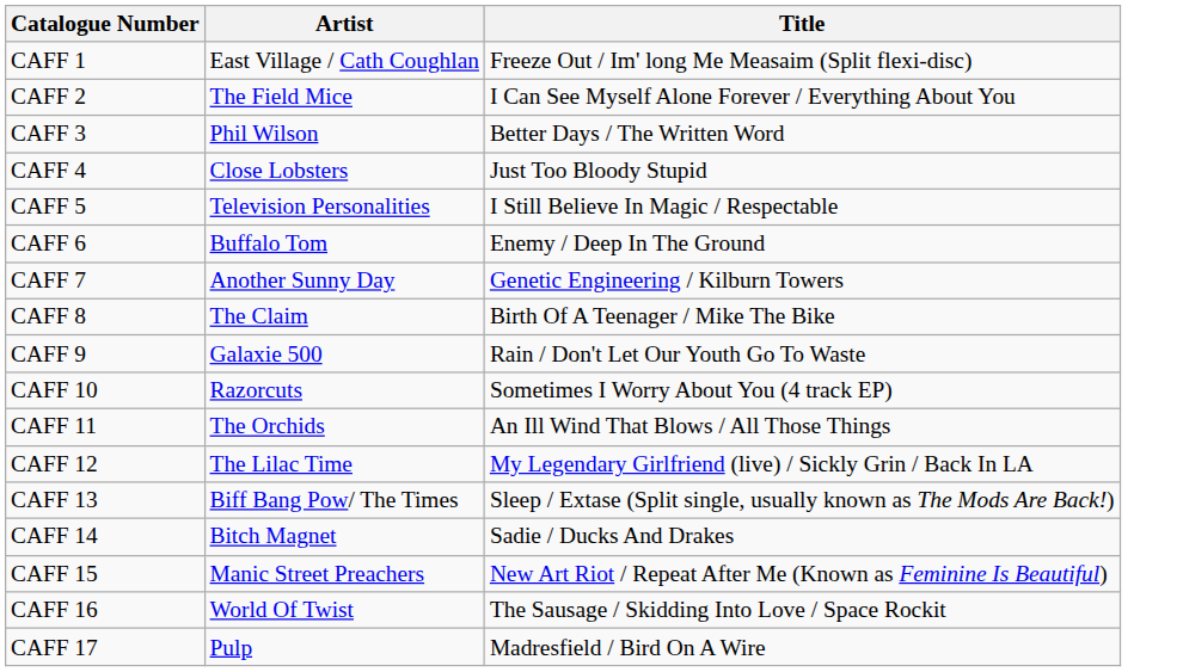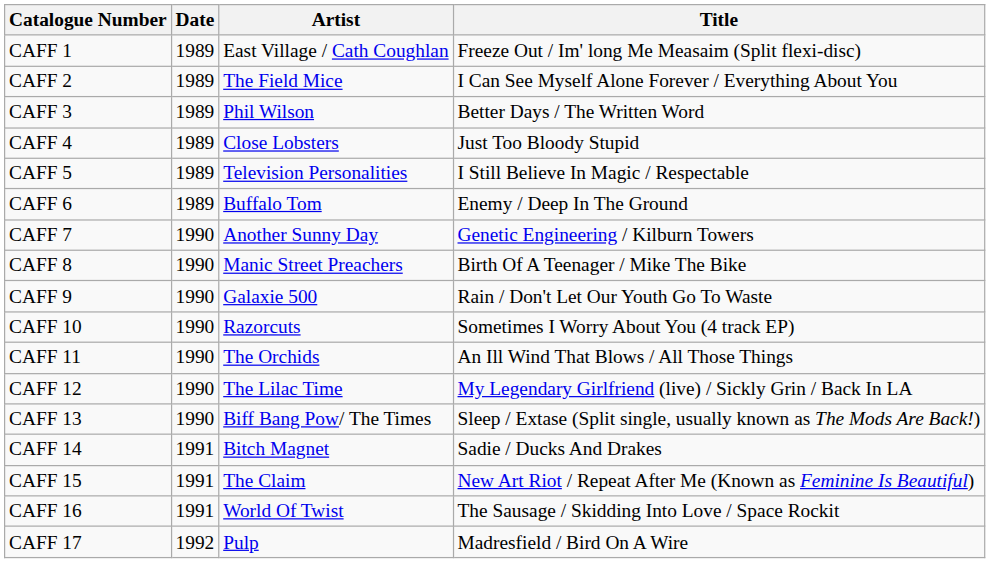 <table class="wikitable sortable">
 <tr>
 <th><strong> Catalogue Number</strong></th>
+<th><strong>Date</strong></th>
 <th><strong>Artist</strong></th>
 <th><strong>Title</strong></th>
 </tr>
 <tr>
 <td>CAFF 1</td>
+<td>1989</td>
 <td>East Village / <a href='#'>Cath Coughlan</a></td>
 <td>Freeze Out / Im' long Me Measaim  (Split flexi-disc)</td>
 </tr>
 <tr>
 <td>CAFF 2</td>
+<td>1989</td>
 <td><a href='#'>The Field Mice</a></td>
 <td>I Can See Myself Alone Forever / Everything About You</td>
 </tr>
 <tr>
 <td>CAFF 3</td>
+<td>1989</td>
 <td><a href='#'>Phil Wilson</a></td>
 <td>Better Days / The Written Word</td>
 </tr>
 <tr>
 <td>CAFF 4</td>
+<td>1989</td>
 <td><a href='#'>Close Lobsters</a></td>
 <td>Just Too Bloody Stupid</td>
 </tr>
 <tr>
 <td>CAFF 5</td>
+<td>1989</td>
 <td><a href='#'>Television Personalities</a></td>
 <td>I Still Believe In Magic / Respectable</td>
 </tr>
 <tr>
 <td>CAFF 6</td>
+<td>1989</td>
 <td><a href='#'>Buffalo Tom</a></td>
 <td>Enemy / Deep In The Ground</td>
 </tr>
 <tr>
 <td>CAFF 7</td>
+<td>1990</td>
 <td><a href='#'>Another Sunny Day</a></td>
 <td><a href='#'>Genetic Engineering</a> / Kilburn Towers</td>
 </tr>
 <tr>
 <td>CAFF 8</td>
-<td><a href='#'>The Claim</a></td>
+<td>1990</td>
+<td><a href='#'>Manic Street Preachers</a></td>
 <td>Birth Of A Teenager / Mike The Bike</td>
 </tr>
 <tr>
 <td>CAFF 9</td>
+<td>1990</td>
 <td><a href='#'>Galaxie 500</a></td>
 <td>Rain / Don't Let Our Youth Go To Waste</td>
 </tr>
 <tr>
 <td>CAFF 10</td>
+<td>1990</td>
 <td><a href='#'>Razorcuts</a></td>
 <td>Sometimes I Worry About You  (4 track EP)</td>
 </tr>
 <tr>
 <td>CAFF 11</td>
+<td>1990</td>
 <td><a href='#'>The Orchids</a></td>
 <td>An Ill Wind That Blows / All Those Things</td>
 </tr>
 <tr>
 <td>CAFF 12</td>
+<td>1990</td>
 <td><a href='#'>The Lilac Time</a></td>
 <td><a href='#'>My Legendary Girlfriend</a> (live) / Sickly Grin / Back In LA</td>
 </tr>
 <tr>
 <td>CAFF 13</td>
+<td>1990</td>
 <td><a href='#'>Biff Bang Pow</a>/ The Times</td>
 <td>Sleep / Extase  (Split single, usually known as <em>The Mods Are Back!</em>)</td>
 </tr>
 <tr>
 <td>CAFF 14</td>
+<td>1991</td>
 <td><a href='#'>Bitch Magnet</a></td>
 <td>Sadie / Ducks And Drakes</td>
 </tr>
 <tr>
 <td>CAFF 15</td>
-<td><a href='#'>Manic Street Preachers</a></td>
+<td>1991</td>
+<td><a href='#'>The Claim</a></td>
 <td><a href='#'>New Art Riot</a> / Repeat After Me  (Known as <em><a href='#'>Feminine Is Beautiful</a></em>)</td>
 </tr>
 <tr>
 <td>CAFF 16</td>
+<td>1991</td>
 <td><a href='#'>World Of Twist</a></td>
 <td>The Sausage / Skidding Into Love / Space Rockit</td>
 </tr>
 <tr>
 <td>CAFF 17</td>
+<td>1992</td>
 <td><a href='#'>Pulp</a></td>
 <td>Madresfield / Bird On A Wire</td>
 </tr>
 </table>
